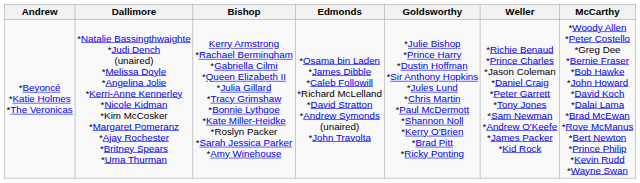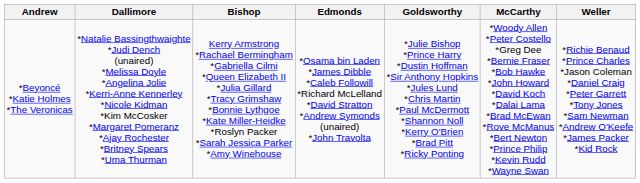 <table class="wikitable">
 <tr>
 <th>Andrew</th>
 <th>Dallimore</th>
 <th>Bishop</th>
 <th>Edmonds</th>
 <th>Goldsworthy</th>
+<th>McCarthy</th>
 <th>Weller</th>
-<th>McCarthy</th>
 </tr>
 <tr style="text-align:center;">
 <td>*<a href='#'>Beyoncé</a><br>*<a href='#'>Katie Holmes</a><br>*<a href='#'>The Veronicas</a></td>
 <td>*<a href='#'>Natalie Bassingthwaighte</a><br>*<a href='#'>Judi Dench</a><br>(unaired)<br>*<a href='#'>Melissa Doyle</a><br>*<a href='#'>Angelina Jolie</a><br>*<a href='#'>Kerri-Anne Kennerley</a><br>*<a href='#'>Nicole Kidman</a><br>*Kim McCosker<br>*<a href='#'>Margaret Pomeranz</a><br>*<a href='#'>Ajay Rochester</a><br>*<a href='#'>Britney Spears</a><br>*<a href='#'>Uma Thurman</a></td>
 <td><a href='#'>Kerry Armstrong</a><br>*<a href='#'>Rachael Bermingham</a><br>*<a href='#'>Gabriella Cilmi</a><br>*<a href='#'>Queen Elizabeth II</a><br>*<a href='#'>Julia Gillard</a><br>*<a href='#'>Tracy Grimshaw</a><br>*<a href='#'>Bonnie Lythgoe</a><br>*<a href='#'>Kate Miller-Heidke</a><br>*Roslyn Packer<br>*<a href='#'>Sarah Jessica Parker</a><br>*<a href='#'>Amy Winehouse</a></td>
 <td>*<a href='#'>Osama bin Laden</a><br>*<a href='#'>James Dibble</a><br>*<a href='#'>Caleb Followill</a><br>*Richard McLelland<br>*<a href='#'>David Stratton</a><br>*<a href='#'>Andrew Symonds</a><br>(unaired)<br>*<a href='#'>John Travolta</a></td>
 <td>*<a href='#'>Julie Bishop</a><br>*<a href='#'>Prince Harry</a><br>*<a href='#'>Dustin Hoffman</a><br>*<a href='#'>Sir Anthony Hopkins</a><br>*<a href='#'>Jules Lund</a><br>*<a href='#'>Chris Martin</a><br>*<a href='#'>Paul McDermott</a><br>*<a href='#'>Shannon Noll</a><br>*<a href='#'>Kerry O'Brien</a><br>*<a href='#'>Brad Pitt</a><br>*<a href='#'>Ricky Ponting</a></td>
+<td>*<a href='#'>Woody Allen</a><br>*<a href='#'>Peter Costello</a><br>*Greg Dee<br>*<a href='#'>Bernie Fraser</a><br>*<a href='#'>Bob Hawke</a><br>*<a href='#'>John Howard</a><br>*<a href='#'>David Koch</a><br>*<a href='#'>Dalai Lama</a><br>*<a href='#'>Brad McEwan</a><br>*<a href='#'>Rove McManus</a><br>*<a href='#'>Bert Newton</a><br>*<a href='#'>Prince Philip</a><br>*<a href='#'>Kevin Rudd</a><br>*<a href='#'>Wayne Swan</a></td>
 <td>*<a href='#'>Richie Benaud</a><br>*<a href='#'>Prince Charles</a><br>*Jason Coleman<br>*<a href='#'>Daniel Craig</a><br>*<a href='#'>Peter Garrett</a><br>*<a href='#'>Tony Jones</a><br>*<a href='#'>Sam Newman</a><br>*<a href='#'>Andrew O'Keefe</a><br>*<a href='#'>James Packer</a><br>*<a href='#'>Kid Rock</a></td>
-<td>*<a href='#'>Woody Allen</a><br>*<a href='#'>Peter Costello</a><br>*Greg Dee<br>*<a href='#'>Bernie Fraser</a><br>*<a href='#'>Bob Hawke</a><br>*<a href='#'>John Howard</a><br>*<a href='#'>David Koch</a><br>*<a href='#'>Dalai Lama</a><br>*<a href='#'>Brad McEwan</a><br>*<a href='#'>Rove McManus</a><br>*<a href='#'>Bert Newton</a><br>*<a href='#'>Prince Philip</a><br>*<a href='#'>Kevin Rudd</a><br>*<a href='#'>Wayne Swan</a></td>
 </tr>
 </table>
